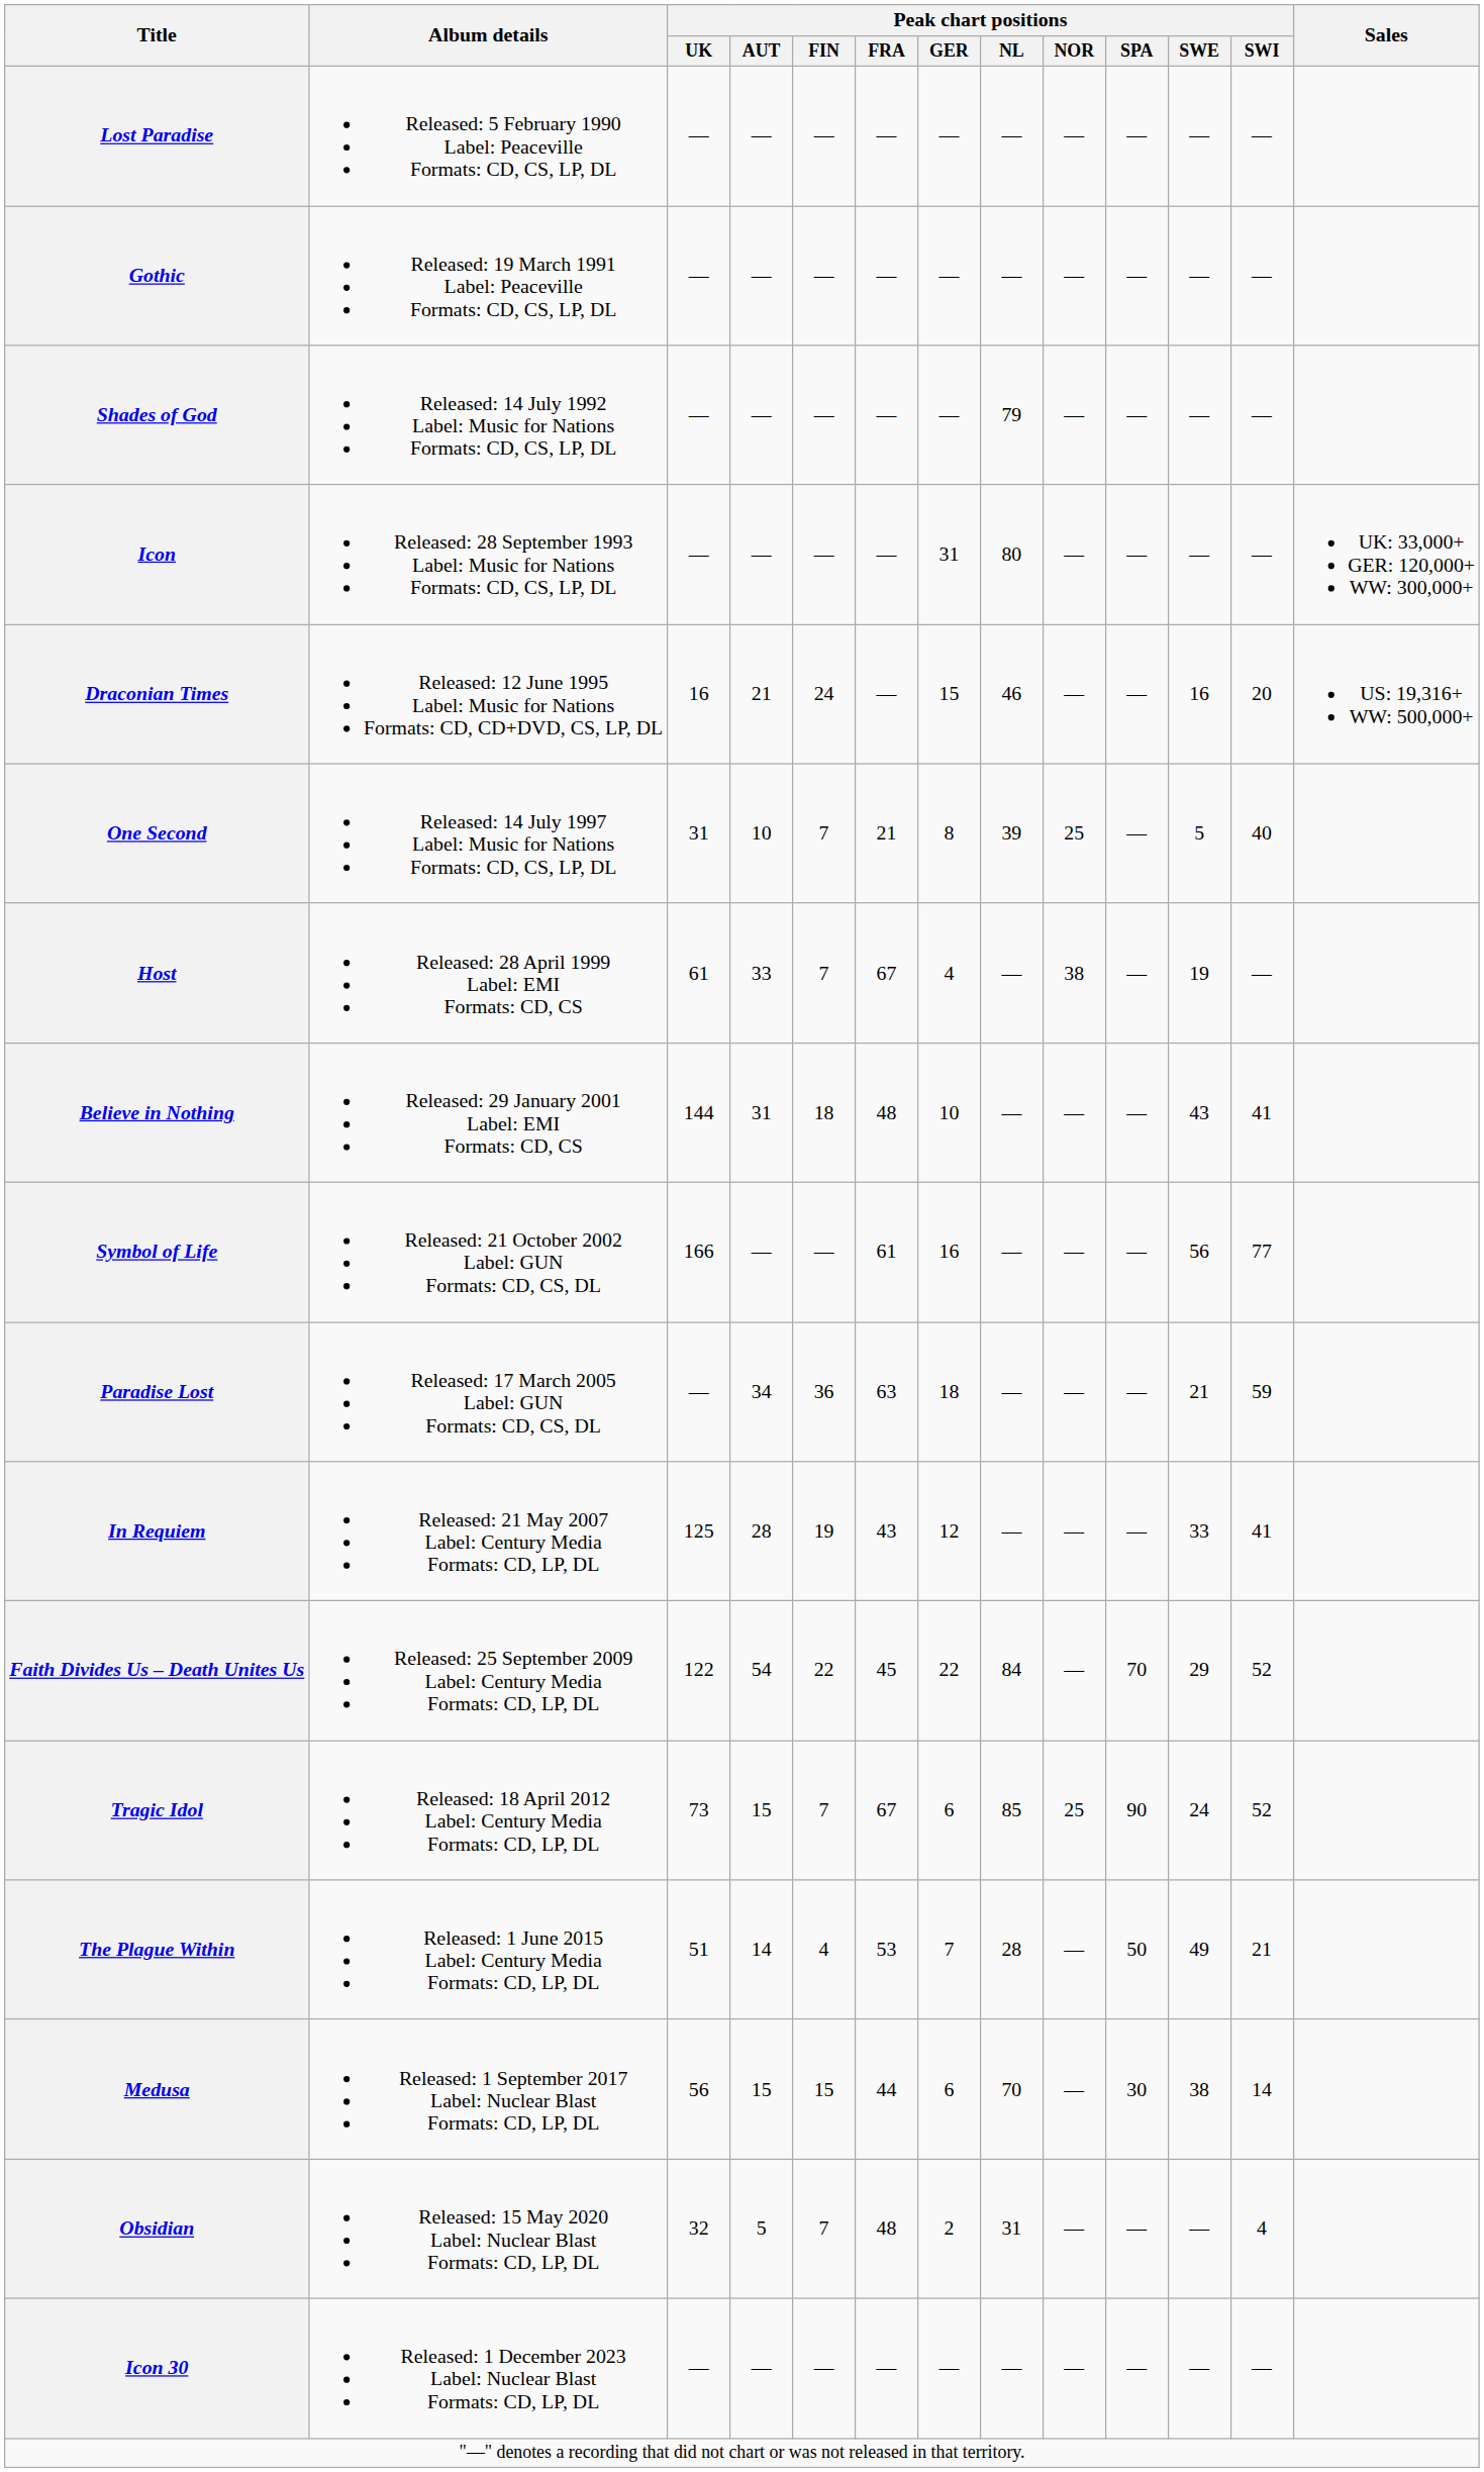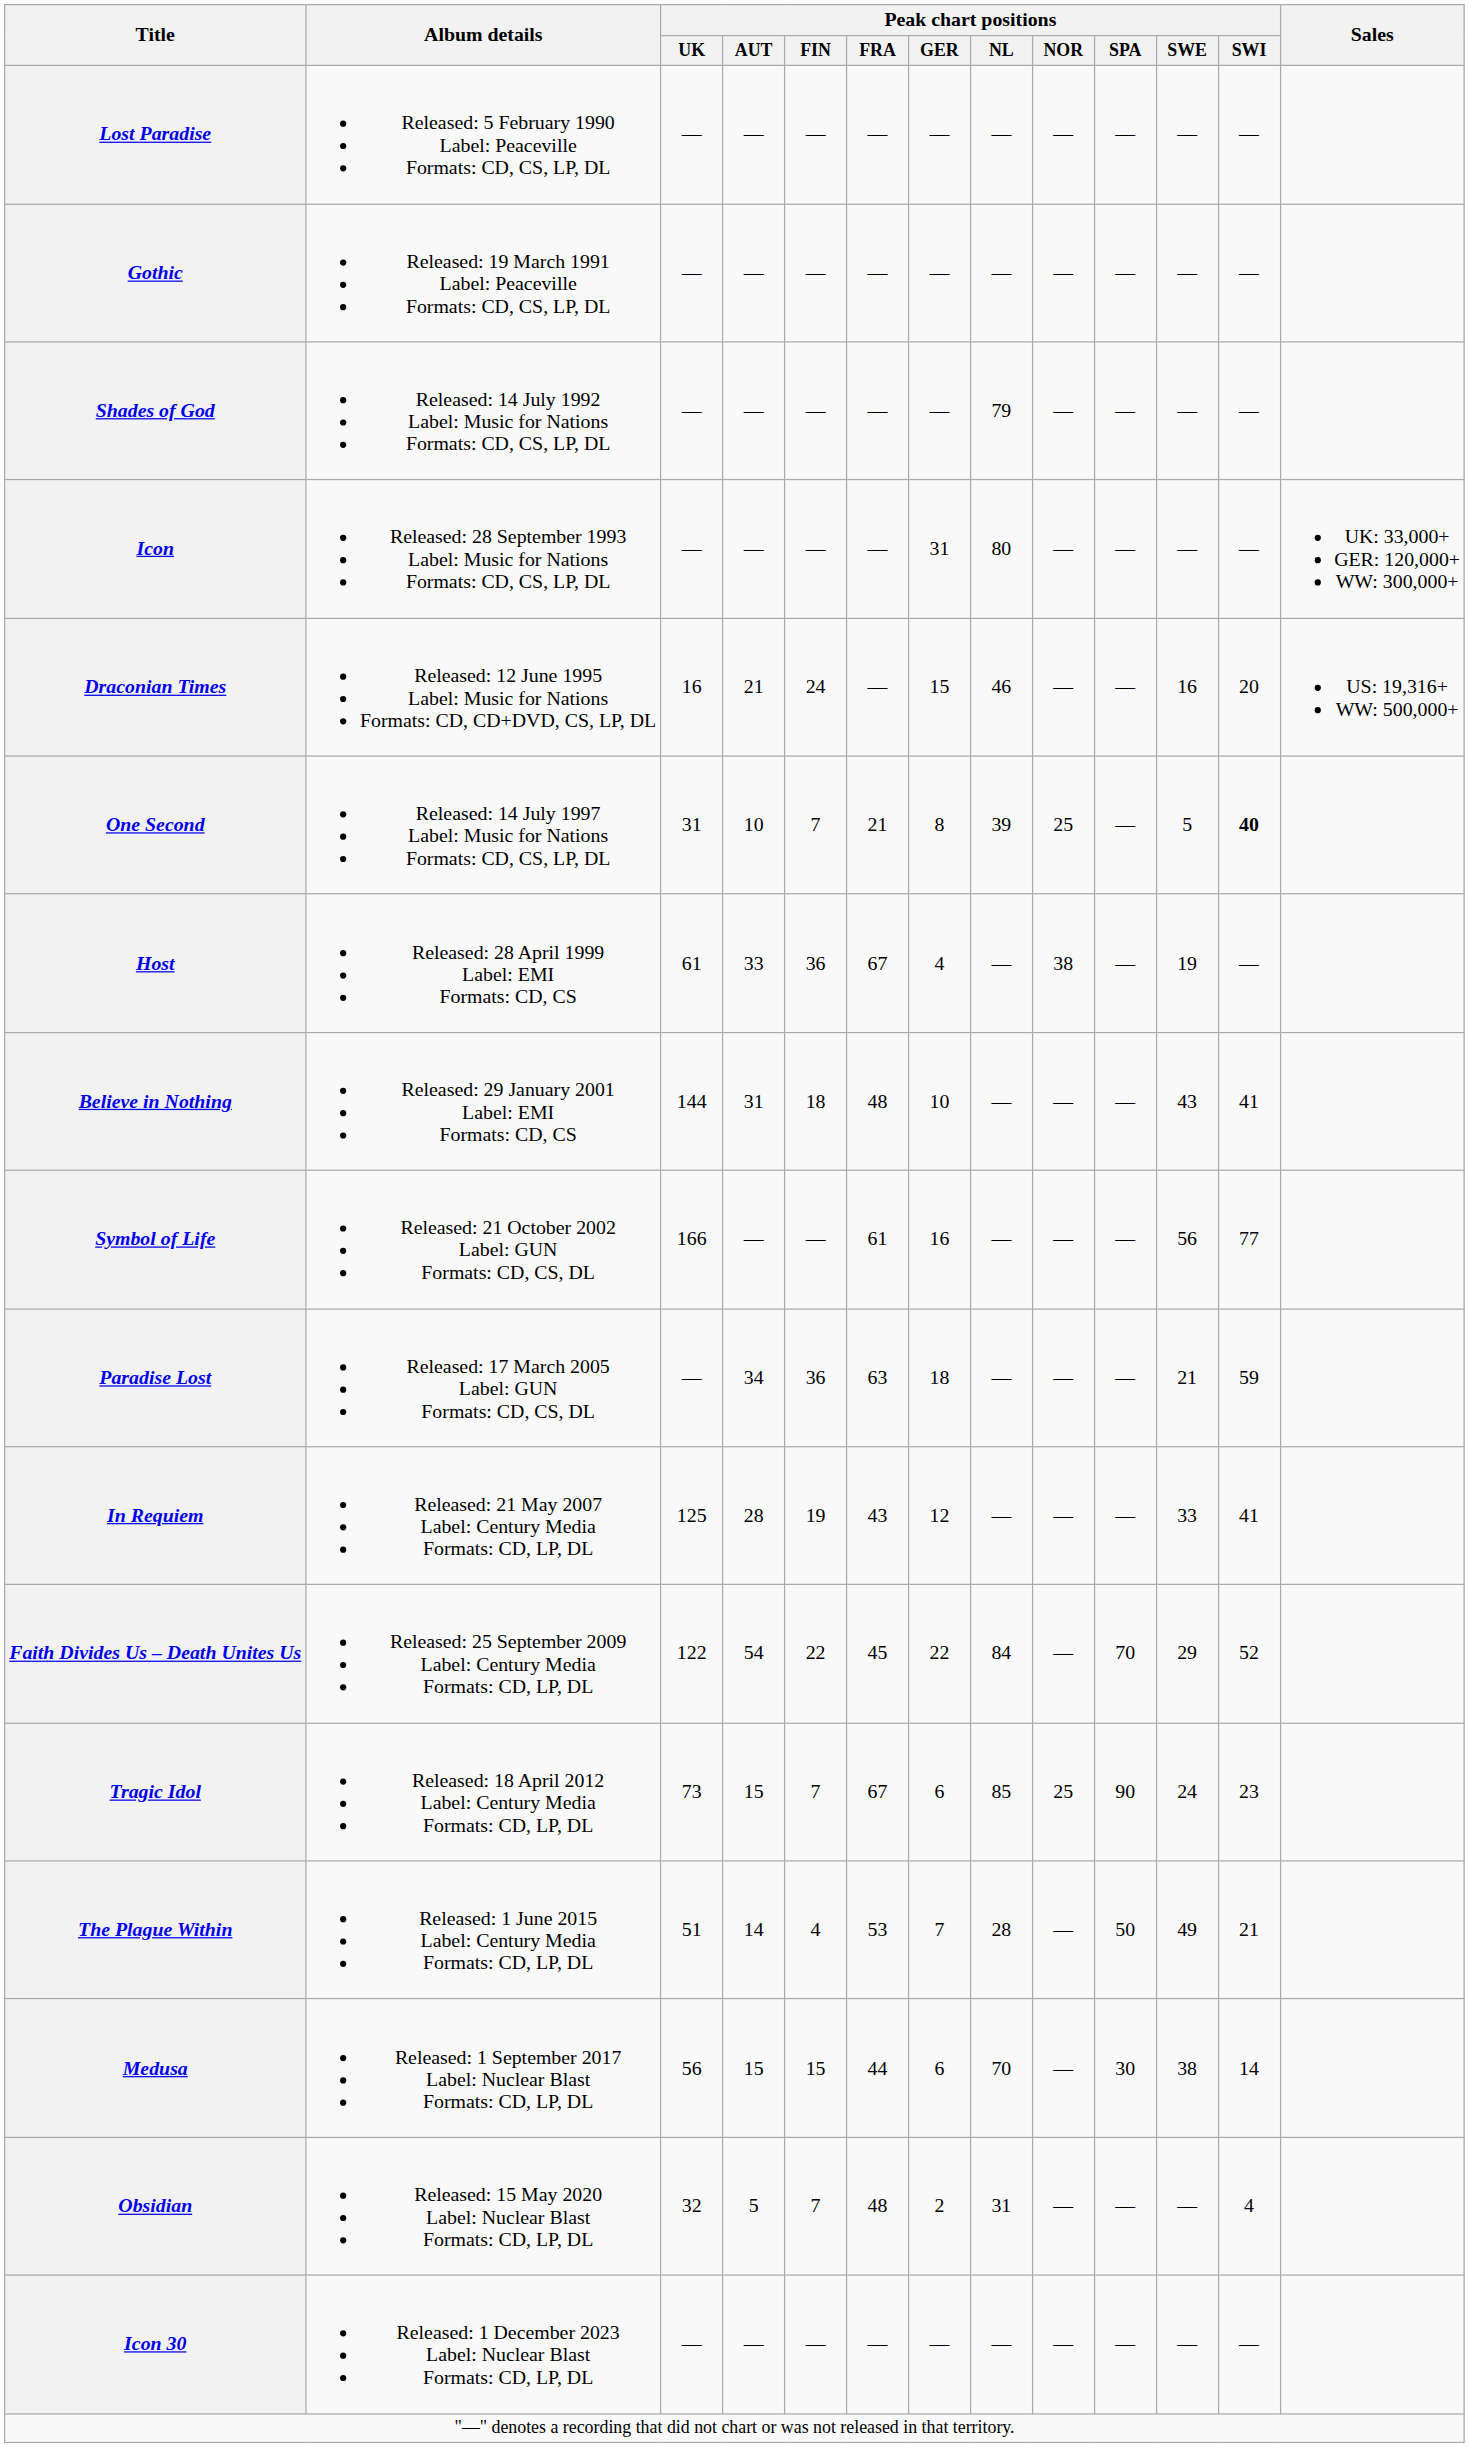 <table class="wikitable plainrowheaders" style="text-align:center;">
 <tr>
 <th scope="col" rowspan="2">Title</th>
 <th scope="col" rowspan="2">Album details</th>
 <th scope="col" colspan="10">Peak chart positions</th>
 <th scope="col" rowspan="2">Sales</th>
 </tr>
 <tr>
 <th scope="col" style="width:3em;font-size:90%;">UK<br></th>
 <th scope="col" style="width:3em;font-size:90%;">AUT<br></th>
 <th scope="col" style="width:3em;font-size:90%;">FIN<br></th>
 <th scope="col" style="width:3em;font-size:90%;">FRA<br></th>
 <th scope="col" style="width:3em;font-size:90%;">GER<br></th>
 <th scope="col" style="width:3em;font-size:90%;">NL<br></th>
 <th scope="col" style="width:3em;font-size:90%;">NOR<br></th>
 <th scope="col" style="width:3em;font-size:90%;">SPA<br></th>
 <th scope="col" style="width:3em;font-size:90%;">SWE<br></th>
 <th scope="col" style="width:3em;font-size:90%;">SWI<br></th>
 </tr>
 <tr>
 <th scope="row"><em><a href='#'>Lost Paradise</a></em></th>
 <td><br><ul><li>Released: 5 February 1990</li><li>Label: Peaceville</li><li>Formats: CD, CS, LP, DL</li></ul></td>
 <td>—</td>
 <td>—</td>
 <td>—</td>
 <td>—</td>
 <td>—</td>
 <td>—</td>
 <td>—</td>
 <td>—</td>
 <td>—</td>
 <td>—</td>
 <td></td>
 </tr>
 <tr>
 <th scope="row"><em><a href='#'>Gothic</a></em></th>
 <td><br><ul><li>Released: 19 March 1991</li><li>Label: Peaceville</li><li>Formats: CD, CS, LP, DL</li></ul></td>
 <td>—</td>
 <td>—</td>
 <td>—</td>
 <td>—</td>
 <td>—</td>
 <td>—</td>
 <td>—</td>
 <td>—</td>
 <td>—</td>
 <td>—</td>
 <td></td>
 </tr>
 <tr>
 <th scope="row"><em><a href='#'>Shades of God</a></em></th>
 <td><br><ul><li>Released: 14 July 1992</li><li>Label: Music for Nations</li><li>Formats: CD, CS, LP, DL</li></ul></td>
 <td>—</td>
 <td>—</td>
 <td>—</td>
 <td>—</td>
 <td>—</td>
 <td>79</td>
 <td>—</td>
 <td>—</td>
 <td>—</td>
 <td>—</td>
 <td></td>
 </tr>
 <tr>
 <th scope="row"><em><a href='#'>Icon</a></em></th>
 <td><br><ul><li>Released: 28 September 1993</li><li>Label: Music for Nations</li><li>Formats: CD, CS, LP, DL</li></ul></td>
 <td>—</td>
 <td>—</td>
 <td>—</td>
 <td>—</td>
 <td>31</td>
 <td>80</td>
 <td>—</td>
 <td>—</td>
 <td>—</td>
 <td>—</td>
 <td><br><ul><li>UK: 33,000+</li><li>GER: 120,000+</li><li>WW: 300,000+</li></ul></td>
 </tr>
 <tr>
 <th scope="row"><em><a href='#'>Draconian Times</a></em></th>
 <td><br><ul><li>Released: 12 June 1995</li><li>Label: Music for Nations</li><li>Formats: CD, CD+DVD, CS, LP, DL</li></ul></td>
 <td>16</td>
 <td>21</td>
 <td>24</td>
 <td>—</td>
 <td>15</td>
 <td>46</td>
 <td>—</td>
 <td>—</td>
 <td>16</td>
 <td>20</td>
 <td><br><ul><li>US: 19,316+</li><li>WW: 500,000+</li></ul></td>
 </tr>
 <tr>
 <th scope="row"><em><a href='#'>One Second</a></em></th>
 <td><br><ul><li>Released: 14 July 1997</li><li>Label: Music for Nations</li><li>Formats: CD, CS, LP, DL</li></ul></td>
 <td>31</td>
 <td>10</td>
 <td>7</td>
 <td>21</td>
 <td>8</td>
 <td>39</td>
 <td>25</td>
 <td>—</td>
 <td>5</td>
-<td>40</td>
+<td><strong>40</strong></td>
 <td></td>
 </tr>
 <tr>
 <th scope="row"><em><a href='#'>Host</a></em></th>
 <td><br><ul><li>Released: 28 April 1999</li><li>Label: EMI</li><li>Formats: CD, CS</li></ul></td>
 <td>61</td>
 <td>33</td>
-<td>7</td>
+<td>36</td>
 <td>67</td>
 <td>4</td>
 <td>—</td>
 <td>38</td>
 <td>—</td>
 <td>19</td>
 <td>—</td>
 <td></td>
 </tr>
 <tr>
 <th scope="row"><em><a href='#'>Believe in Nothing</a></em></th>
 <td><br><ul><li>Released: 29 January 2001</li><li>Label: EMI</li><li>Formats: CD, CS</li></ul></td>
 <td>144</td>
 <td>31</td>
 <td>18</td>
 <td>48</td>
 <td>10</td>
 <td>—</td>
 <td>—</td>
 <td>—</td>
 <td>43</td>
 <td>41</td>
 <td></td>
 </tr>
 <tr>
 <th scope="row"><em><a href='#'>Symbol of Life</a></em></th>
 <td><br><ul><li>Released: 21 October 2002</li><li>Label: GUN</li><li>Formats: CD, CS, DL</li></ul></td>
 <td>166</td>
 <td>—</td>
 <td>—</td>
 <td>61</td>
 <td>16</td>
 <td>—</td>
 <td>—</td>
 <td>—</td>
 <td>56</td>
 <td>77</td>
 <td></td>
 </tr>
 <tr>
 <th scope="row"><em><a href='#'>Paradise Lost</a></em></th>
 <td><br><ul><li>Released: 17 March 2005</li><li>Label: GUN</li><li>Formats: CD, CS, DL</li></ul></td>
 <td>—</td>
 <td>34</td>
 <td>36</td>
 <td>63</td>
 <td>18</td>
 <td>—</td>
 <td>—</td>
 <td>—</td>
 <td>21</td>
 <td>59</td>
 <td></td>
 </tr>
 <tr>
 <th scope="row"><em><a href='#'>In Requiem</a></em></th>
 <td><br><ul><li>Released: 21 May 2007</li><li>Label: Century Media</li><li>Formats: CD, LP, DL</li></ul></td>
 <td>125</td>
 <td>28</td>
 <td>19</td>
 <td>43</td>
 <td>12</td>
 <td>—</td>
 <td>—</td>
 <td>—</td>
 <td>33</td>
 <td>41</td>
 <td></td>
 </tr>
 <tr>
 <th scope="row"><em><a href='#'>Faith Divides Us – Death Unites Us</a></em></th>
 <td><br><ul><li>Released: 25 September 2009</li><li>Label: Century Media</li><li>Formats: CD, LP, DL</li></ul></td>
 <td>122</td>
 <td>54</td>
 <td>22</td>
 <td>45</td>
 <td>22</td>
 <td>84</td>
 <td>—</td>
 <td>70</td>
 <td>29</td>
 <td>52</td>
 <td></td>
 </tr>
 <tr>
 <th scope="row"><em><a href='#'>Tragic Idol</a></em></th>
 <td><br><ul><li>Released: 18 April 2012</li><li>Label: Century Media</li><li>Formats: CD, LP, DL</li></ul></td>
 <td>73</td>
 <td>15</td>
 <td>7<br></td>
 <td>67</td>
 <td>6</td>
 <td>85</td>
 <td>25</td>
 <td>90</td>
 <td>24</td>
-<td>52</td>
+<td>23</td>
 <td></td>
 </tr>
 <tr>
 <th scope="row"><em><a href='#'>The Plague Within</a></em></th>
 <td><br><ul><li>Released: 1 June 2015</li><li>Label: Century Media</li><li>Formats: CD, LP, DL</li></ul></td>
 <td>51</td>
 <td>14</td>
 <td>4</td>
 <td>53</td>
 <td>7</td>
 <td>28</td>
 <td>—</td>
 <td>50</td>
 <td>49</td>
 <td>21</td>
 <td></td>
 </tr>
 <tr>
 <th scope="row"><em><a href='#'>Medusa</a></em></th>
 <td><br><ul><li>Released: 1 September 2017</li><li>Label: Nuclear Blast</li><li>Formats: CD, LP, DL</li></ul></td>
 <td>56</td>
 <td>15</td>
 <td>15</td>
 <td>44</td>
 <td>6</td>
 <td>70</td>
 <td>—</td>
 <td>30<br></td>
 <td>38<br></td>
 <td>14</td>
 <td></td>
 </tr>
 <tr>
 <th scope="row"><em><a href='#'>Obsidian</a></em></th>
 <td><br><ul><li>Released: 15 May 2020</li><li>Label: Nuclear Blast</li><li>Formats: CD, LP, DL</li></ul></td>
 <td>32</td>
 <td>5</td>
 <td>7<br></td>
 <td>48</td>
 <td>2</td>
 <td>31</td>
 <td>—</td>
 <td>—</td>
 <td>—</td>
 <td>4</td>
 <td></td>
 </tr>
 <tr>
 <th scope="row"><em><a href='#'>Icon 30</a></em></th>
 <td><br><ul><li>Released: 1 December 2023</li><li>Label: Nuclear Blast</li><li>Formats: CD, LP, DL</li></ul></td>
 <td>—</td>
 <td>—</td>
 <td>—</td>
 <td>—</td>
 <td>—</td>
 <td>—</td>
 <td>—</td>
 <td>—</td>
 <td>—</td>
 <td>—</td>
 <td></td>
 </tr>
 <tr>
 <td colspan="20" style="font-size:90%">"—" denotes a recording that did not chart or was not released in that territory.</td>
 </tr>
 </table>
